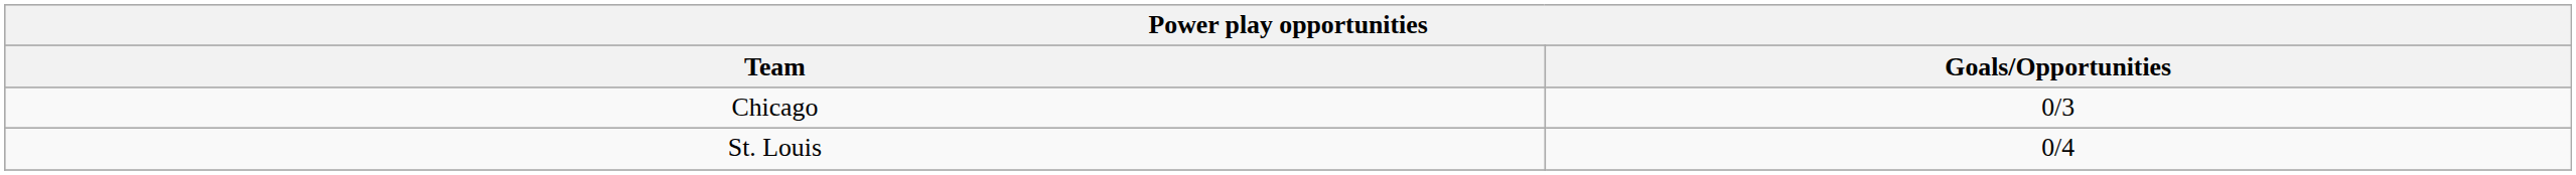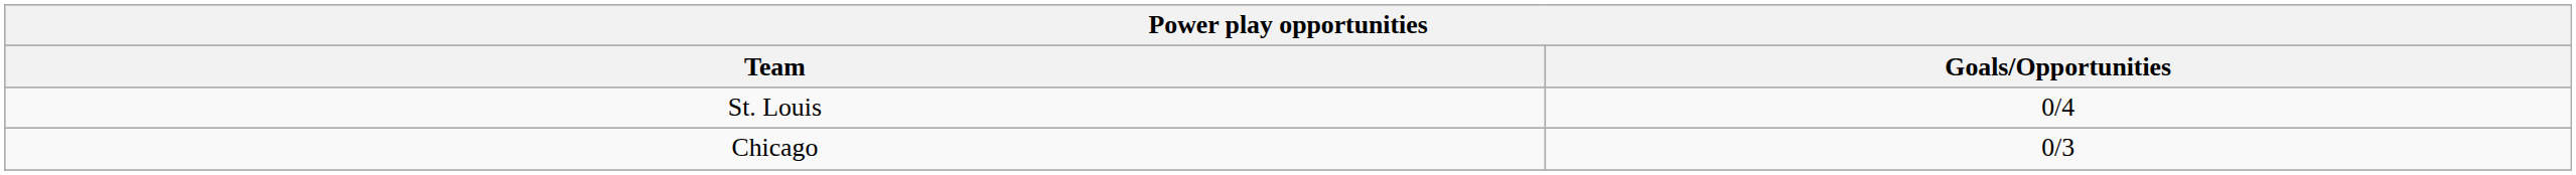 <table class="wikitable" style="width:100%;text-align: center;">
 <tr>
 <th colspan=2>Power play opportunities</th>
 </tr>
 <tr>
 <th style="width:60%;">Team</th>
 <th style="width:40%;">Goals/Opportunities</th>
 </tr>
 <tr>
+<td>St. Louis</td>
+<td>0/4</td>
+</tr>
+<tr>
 <td>Chicago</td>
 <td>0/3</td>
 </tr>
-<tr>
-<td>St. Louis</td>
-<td>0/4</td>
-</tr>
 </table>
